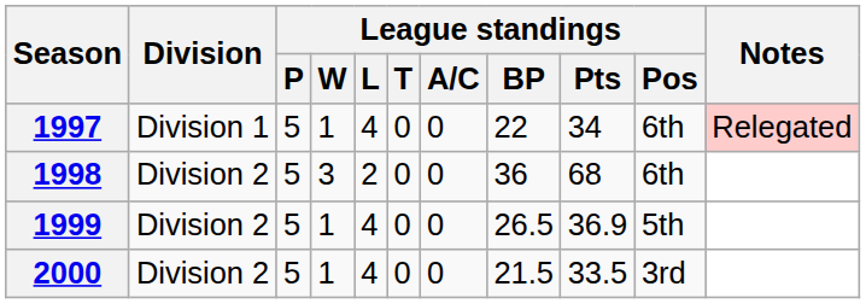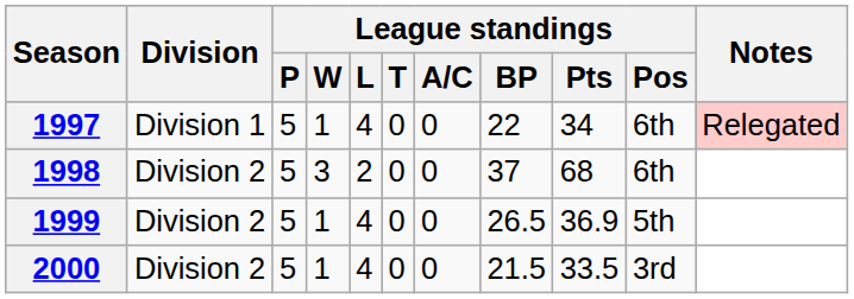 <table class="wikitable sortable">
 <tr>
 <th scope="col" rowspan="2">Season</th>
 <th scope="col" rowspan="2">Division</th>
 <th scope="col" colspan="8">League standings</th>
 <th scope="col" rowspan="2">Notes</th>
 </tr>
 <tr>
 <th scope="col">P</th>
 <th scope="col">W</th>
 <th scope="col">L</th>
 <th scope="col">T</th>
 <th scope="col">A/C</th>
 <th scope="col">BP</th>
 <th scope="col">Pts</th>
 <th scope="col">Pos</th>
 </tr>
 <tr>
 <th scope="row"><a href='#'>1997</a></th>
 <td>Division 1</td>
 <td>5</td>
 <td>1</td>
 <td>4</td>
 <td>0</td>
 <td>0</td>
 <td>22</td>
 <td>34</td>
 <td>6th</td>
 <td style="background: #ffcccc;">Relegated</td>
 </tr>
 <tr>
 <th scope="row"><a href='#'>1998</a></th>
 <td>Division 2</td>
 <td>5</td>
 <td>3</td>
 <td>2</td>
 <td>0</td>
 <td>0</td>
-<td>36</td>
+<td>37</td>
 <td>68</td>
 <td>6th</td>
 <td style="background: white;"></td>
 </tr>
 <tr>
 <th scope="row"><a href='#'>1999</a></th>
 <td>Division 2</td>
 <td>5</td>
 <td>1</td>
 <td>4</td>
 <td>0</td>
 <td>0</td>
 <td>26.5</td>
 <td>36.9</td>
 <td>5th</td>
 <td style="background: white;"></td>
 </tr>
 <tr>
 <th scope="row"><a href='#'>2000</a></th>
 <td>Division 2</td>
 <td>5</td>
 <td>1</td>
 <td>4</td>
 <td>0</td>
 <td>0</td>
 <td>21.5</td>
 <td>33.5</td>
 <td>3rd</td>
 <td style="background: white;"></td>
 </tr>
 </table>
